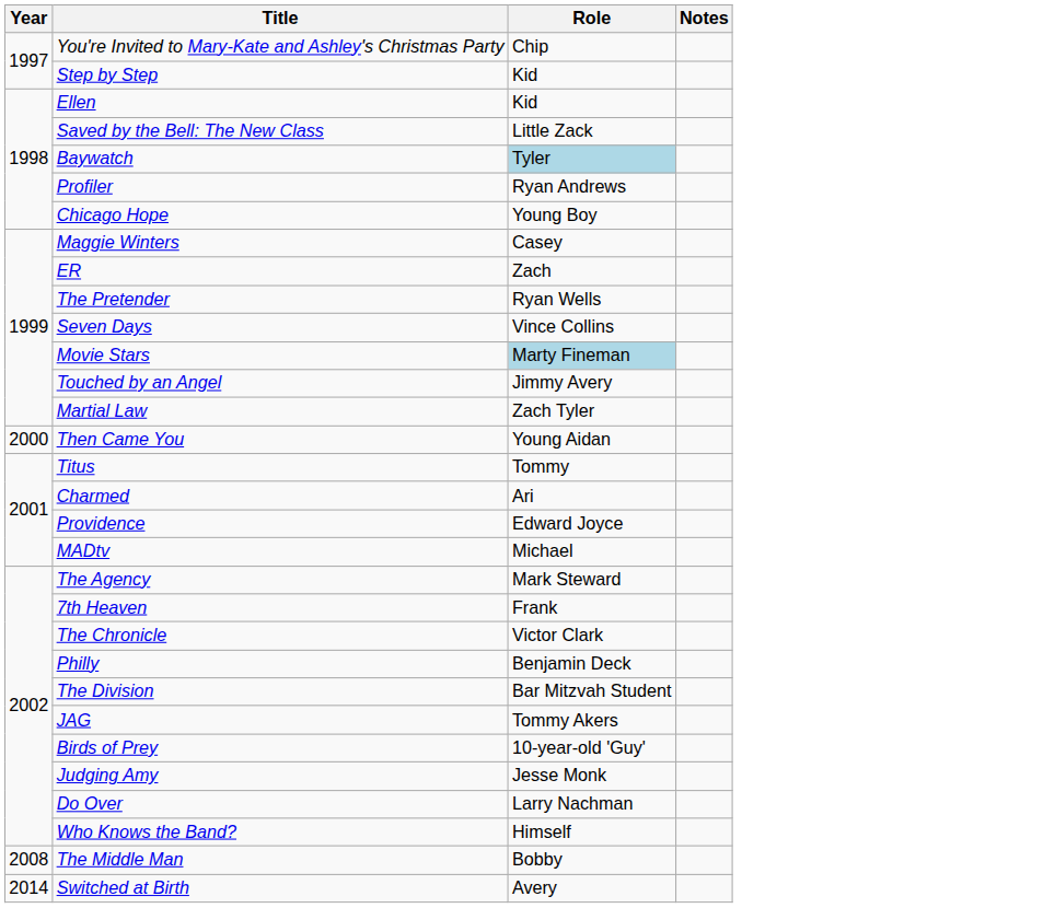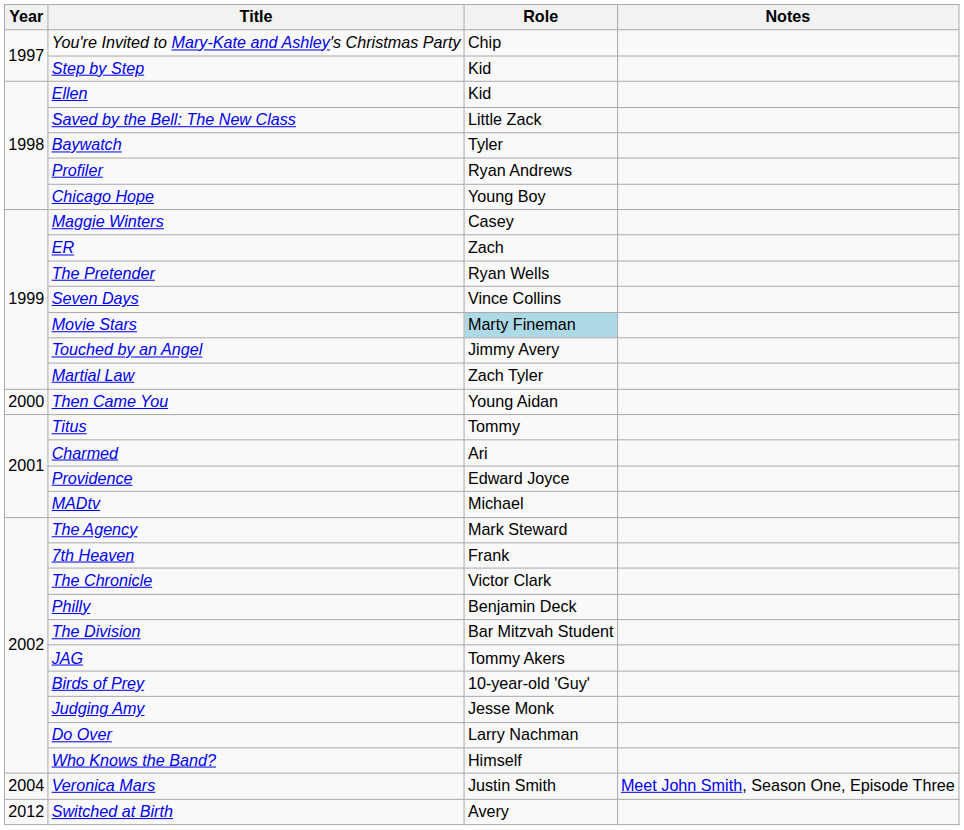 <table class="wikitable sortable collapsible">
 <tr>
 <th>Year</th>
 <th>Title</th>
 <th>Role</th>
 <th>Notes</th>
 </tr>
 <tr>
 <td rowspan="2">1997</td>
 <td><em>You're Invited to <a href='#'>Mary-Kate and Ashley</a>'s Christmas Party</em></td>
 <td>Chip</td>
 <td></td>
 </tr>
 <tr>
 <td><em><a href='#'>Step by Step</a></em></td>
 <td>Kid</td>
 <td></td>
 </tr>
 <tr>
 <td rowspan="5">1998</td>
 <td><em><a href='#'>Ellen</a></em></td>
 <td>Kid</td>
 <td></td>
 </tr>
 <tr>
 <td><em><a href='#'>Saved by the Bell: The New Class</a></em></td>
 <td>Little Zack</td>
 <td></td>
 </tr>
 <tr>
 <td><em><a href='#'>Baywatch</a></em></td>
-<td style="background: lightblue;">Tyler</td>
+<td>Tyler</td>
 <td></td>
 </tr>
 <tr>
 <td><em><a href='#'>Profiler</a></em></td>
 <td>Ryan Andrews</td>
 <td></td>
 </tr>
 <tr>
 <td><em><a href='#'>Chicago Hope</a></em></td>
 <td>Young Boy</td>
 <td></td>
 </tr>
 <tr>
 <td rowspan="7">1999</td>
 <td><em><a href='#'>Maggie Winters</a></em></td>
 <td>Casey</td>
 <td></td>
 </tr>
 <tr>
 <td><em><a href='#'>ER</a></em></td>
 <td>Zach</td>
 <td></td>
 </tr>
 <tr>
 <td><em><a href='#'>The Pretender</a></em></td>
 <td>Ryan Wells</td>
 <td></td>
 </tr>
 <tr>
 <td><em><a href='#'>Seven Days</a></em></td>
 <td>Vince Collins</td>
 <td></td>
 </tr>
 <tr>
 <td><em><a href='#'>Movie Stars</a></em></td>
 <td style="background: lightblue;">Marty Fineman</td>
 <td></td>
 </tr>
 <tr>
 <td><em><a href='#'>Touched by an Angel</a></em></td>
 <td>Jimmy Avery</td>
 <td></td>
 </tr>
 <tr>
 <td><em><a href='#'>Martial Law</a></em></td>
 <td>Zach Tyler</td>
 <td></td>
 </tr>
 <tr>
 <td>2000</td>
 <td><em><a href='#'>Then Came You</a></em></td>
 <td>Young Aidan</td>
 <td></td>
 </tr>
 <tr>
 <td rowspan="4">2001</td>
 <td><em><a href='#'>Titus</a></em></td>
 <td>Tommy</td>
 <td></td>
 </tr>
 <tr>
 <td><em><a href='#'>Charmed</a></em></td>
 <td>Ari</td>
 <td></td>
 </tr>
 <tr>
 <td><em><a href='#'>Providence</a></em></td>
 <td>Edward Joyce</td>
 <td></td>
 </tr>
 <tr>
 <td><em><a href='#'>MADtv</a></em></td>
 <td>Michael</td>
 <td></td>
 </tr>
 <tr>
 <td rowspan="10">2002</td>
 <td><em><a href='#'>The Agency</a></em></td>
 <td>Mark Steward</td>
 <td></td>
 </tr>
 <tr>
 <td><em><a href='#'>7th Heaven</a></em></td>
 <td>Frank</td>
 <td></td>
 </tr>
 <tr>
 <td><em><a href='#'>The Chronicle</a></em></td>
 <td>Victor Clark</td>
 <td></td>
 </tr>
 <tr>
 <td><em><a href='#'>Philly</a></em></td>
 <td>Benjamin Deck</td>
 <td></td>
 </tr>
 <tr>
 <td><em><a href='#'>The Division</a></em></td>
 <td>Bar Mitzvah Student</td>
 <td></td>
 </tr>
 <tr>
 <td><em><a href='#'>JAG</a></em></td>
 <td>Tommy Akers</td>
 <td></td>
 </tr>
 <tr>
 <td><em><a href='#'>Birds of Prey</a></em></td>
 <td>10-year-old 'Guy'</td>
 <td></td>
 </tr>
 <tr>
 <td><em><a href='#'>Judging Amy</a></em></td>
 <td>Jesse Monk</td>
 <td></td>
 </tr>
 <tr>
 <td><em><a href='#'>Do Over</a></em></td>
 <td>Larry Nachman</td>
 <td></td>
 </tr>
 <tr>
 <td><em><a href='#'>Who Knows the Band?</a></em></td>
 <td>Himself</td>
 <td></td>
 </tr>
 <tr>
-<td>2008</td>
-<td><em><a href='#'>The Middle Man</a></em></td>
-<td>Bobby</td>
-<td></td>
+<td>2004</td>
+<td><em><a href='#'>Veronica Mars</a></em></td>
+<td>Justin Smith</td>
+<td><a href='#'>Meet John Smith</a>, Season One, Episode Three</td>
 </tr>
 <tr>
-<td>2014</td>
+<td>2012</td>
 <td><em><a href='#'>Switched at Birth</a></em></td>
 <td>Avery</td>
 </tr>
 </table>
